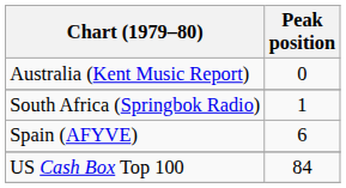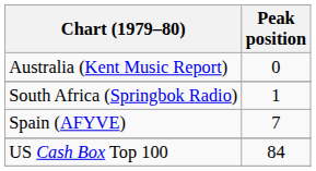 <table class="wikitable sortable">
 <tr>
 <th align="left">Chart (1979–80)</th>
 <th align="left">Peak<br>position</th>
 </tr>
 <tr>
 <td>Australia (<a href='#'>Kent Music Report</a>)</td>
 <td align="center">0</td>
 </tr>
 <tr>
 </tr>
 <tr>
 </tr>
 <tr>
 </tr>
 <tr>
 </tr>
 <tr>
 </tr>
 <tr>
 </tr>
 <tr>
 </tr>
 <tr>
 </tr>
 <tr>
 <td>South Africa (<a href='#'>Springbok Radio</a>)</td>
 <td align="center">1</td>
 </tr>
 <tr>
 <td>Spain (<a href='#'>AFYVE</a>)</td>
-<td align="center">6</td>
+<td align="center">7</td>
 </tr>
 <tr>
 </tr>
 <tr>
 </tr>
 <tr>
 </tr>
 <tr>
 </tr>
 <tr>
 <td>US <em><a href='#'>Cash Box</a></em> Top 100</td>
 <td align="center">84</td>
 </tr>
 <tr>
 </tr>
 </table>
